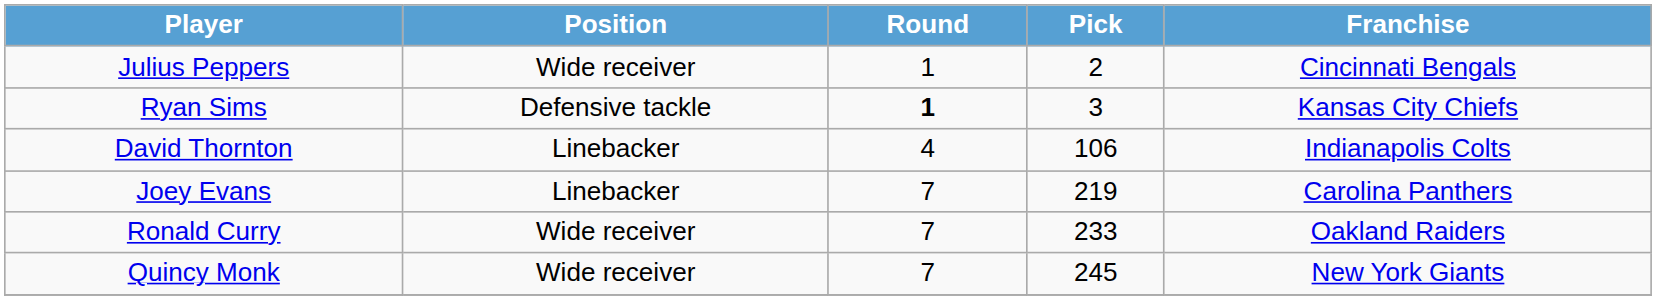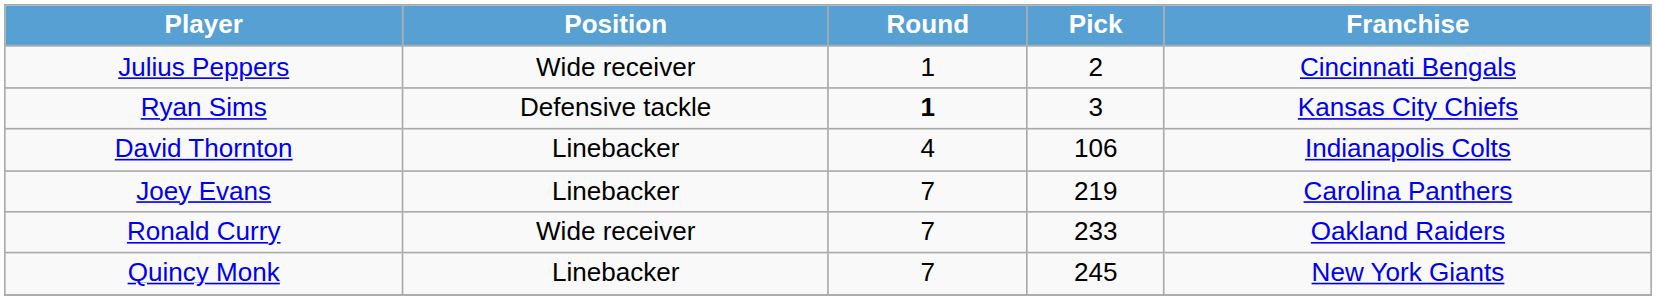 <table class="wikitable" width="80%">
 <tr align="center"  style="background:#56A0D3;color:#FFFFFF;">
 <td><strong>Player</strong></td>
 <td><strong>Position</strong></td>
 <td><strong>Round</strong></td>
 <td><strong>Pick</strong></td>
 <td><strong>Franchise</strong></td>
 </tr>
 <tr align="center" bgcolor="">
 <td><a href='#'>Julius Peppers</a></td>
 <td>Wide receiver</td>
 <td>1</td>
 <td>2</td>
 <td><a href='#'>Cincinnati Bengals</a></td>
 </tr>
 <tr align="center" bgcolor="">
 <td><a href='#'>Ryan Sims</a></td>
 <td>Defensive tackle</td>
 <td><strong>1</strong></td>
 <td>3</td>
 <td><a href='#'>Kansas City Chiefs</a></td>
 </tr>
 <tr align="center" bgcolor="">
 <td><a href='#'>David Thornton</a></td>
 <td>Linebacker</td>
 <td>4</td>
 <td>106</td>
 <td><a href='#'>Indianapolis Colts</a></td>
 </tr>
 <tr align="center" bgcolor="">
 <td><a href='#'>Joey Evans</a></td>
 <td>Linebacker</td>
 <td>7</td>
 <td>219</td>
 <td><a href='#'>Carolina Panthers</a></td>
 </tr>
 <tr align="center" bgcolor="">
 <td><a href='#'>Ronald Curry</a></td>
 <td>Wide receiver</td>
 <td>7</td>
 <td>233</td>
 <td><a href='#'>Oakland Raiders</a></td>
 </tr>
 <tr align="center" bgcolor="">
 <td><a href='#'>Quincy Monk</a></td>
-<td>Wide receiver</td>
+<td>Linebacker</td>
 <td>7</td>
 <td>245</td>
 <td><a href='#'>New York Giants</a></td>
 </tr>
 <tr align="center" bgcolor="">
 </tr>
 </table>
